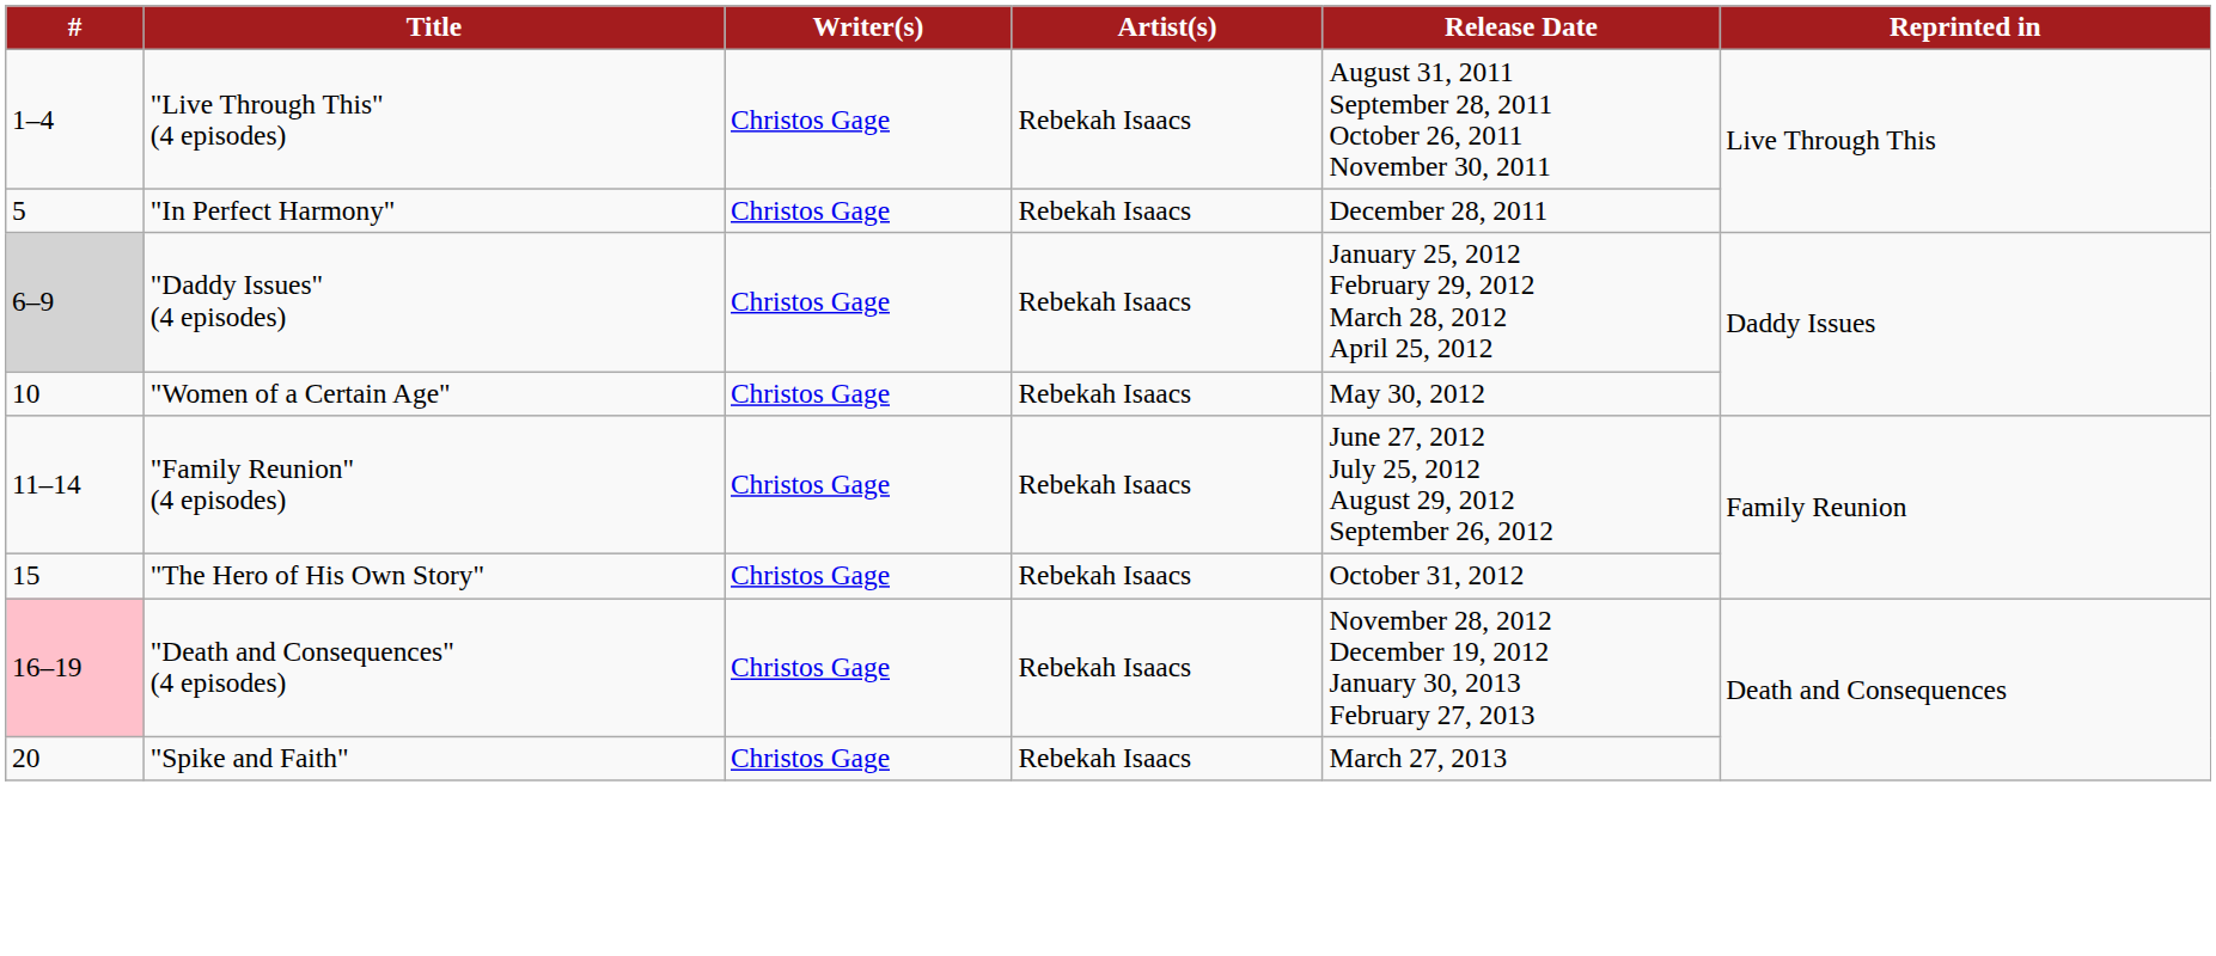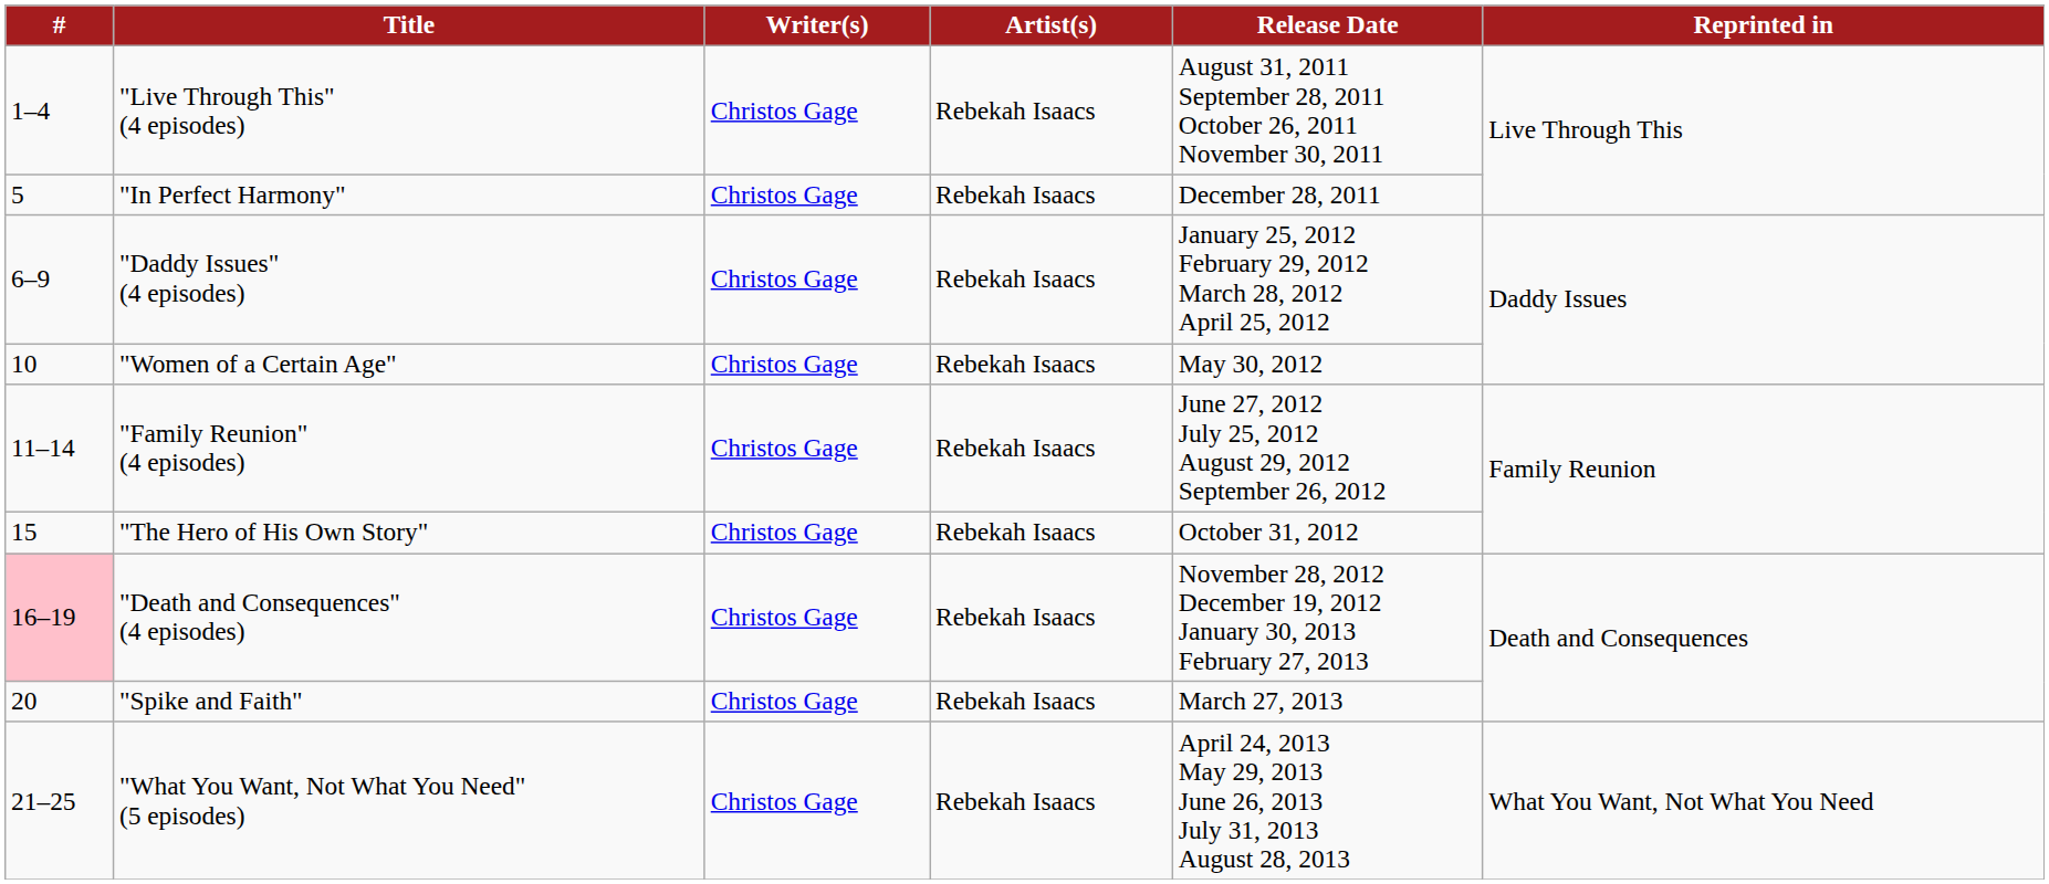 <table style="width: 100%;" class="wikitable">
 <tr>
 <th style="background: #A41C1E; color: white;">#</th>
 <th style="background: #A41C1E; color: white;">Title</th>
 <th style="background: #A41C1E; color: white;">Writer(s)</th>
 <th style="background: #A41C1E; color: white;">Artist(s)</th>
 <th style="background: #A41C1E; color: white;">Release Date</th>
 <th style="background: #A41C1E; color: white;">Reprinted in</th>
 </tr>
 <tr>
 <td>1–4</td>
 <td>"Live Through This"<br>(4 episodes)</td>
 <td><a href='#'>Christos Gage</a></td>
 <td>Rebekah Isaacs</td>
 <td>August 31, 2011<br>September 28, 2011<br>October 26, 2011<br>November 30, 2011</td>
 <td rowspan="2">Live Through This</td>
 </tr>
 <tr>
 <td>5</td>
 <td>"In Perfect Harmony"</td>
 <td><a href='#'>Christos Gage</a></td>
 <td>Rebekah Isaacs</td>
 <td>December 28, 2011</td>
 </tr>
 <tr>
-<td style="background: lightgrey;">6–9</td>
+<td>6–9</td>
 <td>"Daddy Issues"<br>(4 episodes)</td>
 <td><a href='#'>Christos Gage</a></td>
 <td>Rebekah Isaacs</td>
 <td>January 25, 2012<br>February 29, 2012<br>March 28, 2012<br>April 25, 2012</td>
 <td rowspan="2">Daddy Issues</td>
 </tr>
 <tr>
 <td>10</td>
 <td>"Women of a Certain Age"</td>
 <td><a href='#'>Christos Gage</a></td>
 <td>Rebekah Isaacs</td>
 <td>May 30, 2012</td>
 </tr>
 <tr>
 <td>11–14</td>
 <td>"Family Reunion"<br>(4 episodes)</td>
 <td><a href='#'>Christos Gage</a></td>
 <td>Rebekah Isaacs</td>
 <td>June 27, 2012<br>July 25, 2012<br>August 29, 2012<br>September 26, 2012</td>
 <td rowspan="2">Family Reunion</td>
 </tr>
 <tr>
 <td>15</td>
 <td>"The Hero of His Own Story"</td>
 <td><a href='#'>Christos Gage</a></td>
 <td>Rebekah Isaacs</td>
 <td>October 31, 2012</td>
 </tr>
 <tr>
 <td style="background: pink;">16–19</td>
 <td>"Death and Consequences"<br>(4 episodes)</td>
 <td><a href='#'>Christos Gage</a></td>
 <td>Rebekah Isaacs</td>
 <td>November 28, 2012<br>December 19, 2012<br>January 30, 2013<br>February 27, 2013</td>
 <td rowspan="2">Death and Consequences</td>
 </tr>
 <tr>
 <td>20</td>
 <td>"Spike and Faith"</td>
 <td><a href='#'>Christos Gage</a></td>
 <td>Rebekah Isaacs</td>
 <td>March 27, 2013</td>
 </tr>
+<tr>
+<td>21–25</td>
+<td>"What You Want, Not What You Need"<br>(5 episodes)</td>
+<td><a href='#'>Christos Gage</a></td>
+<td>Rebekah Isaacs</td>
+<td>April 24, 2013<br>May 29, 2013<br>June 26, 2013<br>July 31, 2013<br>August 28, 2013</td>
+<td>What You Want, Not What You Need</td>
+</tr>
 </table>
